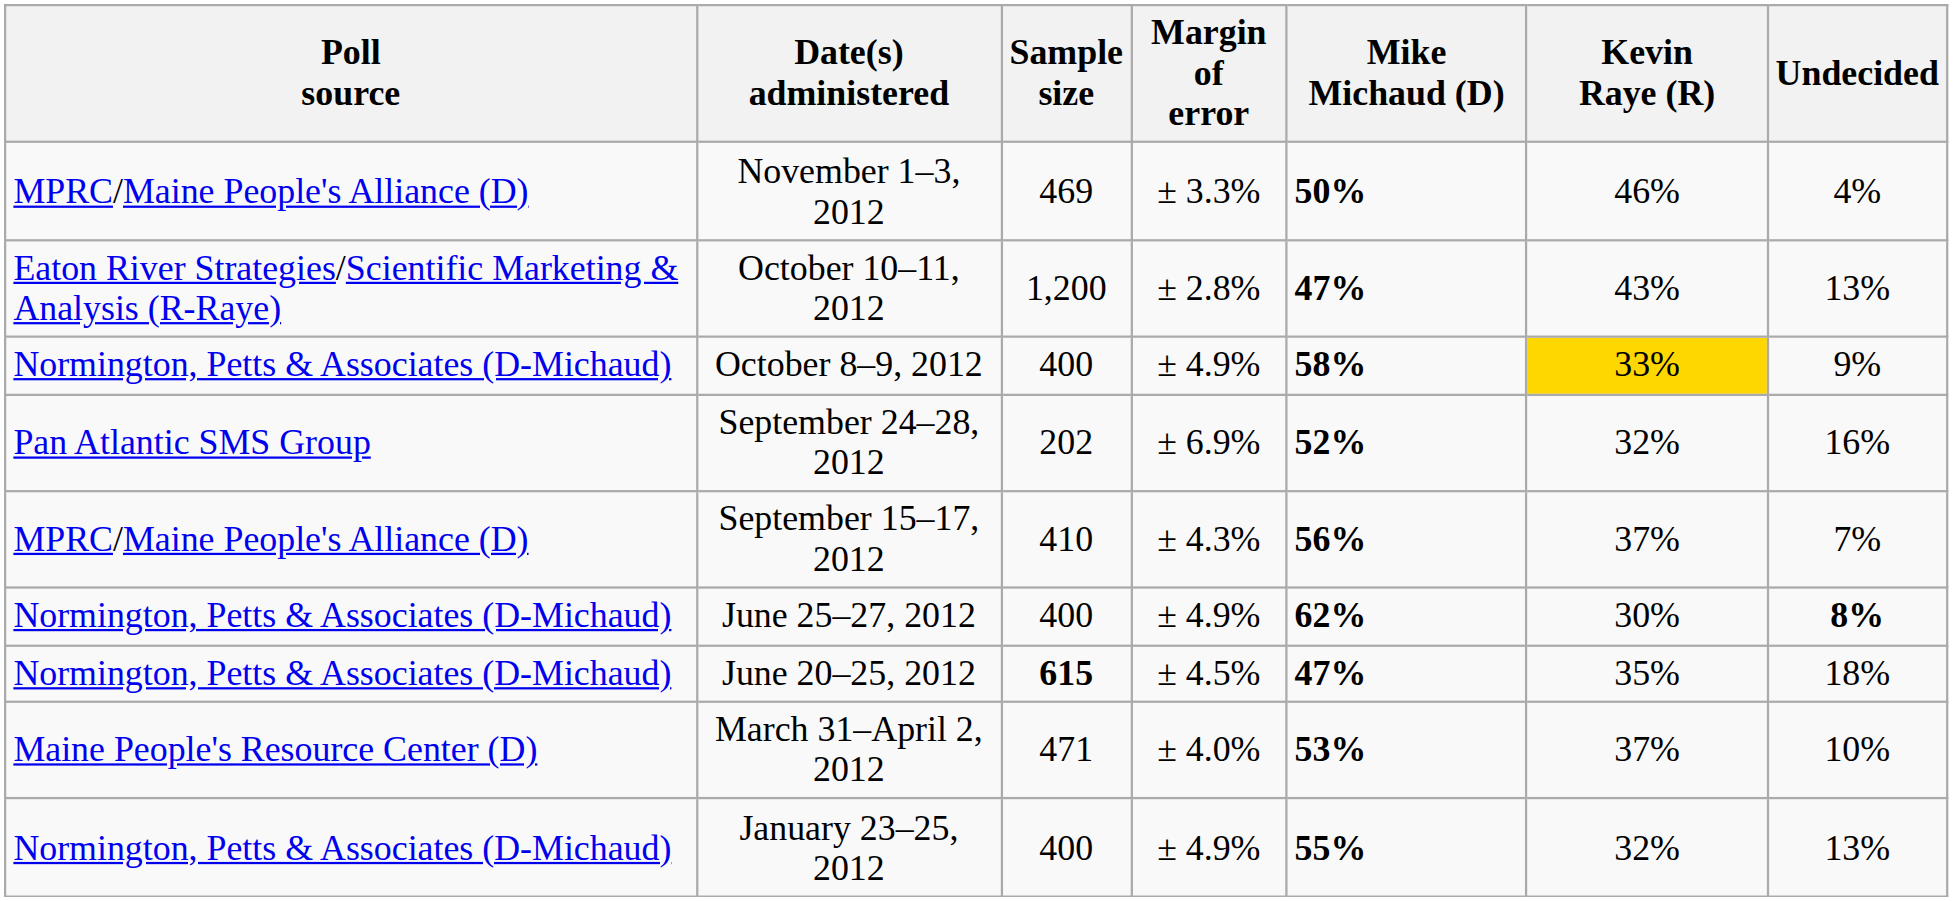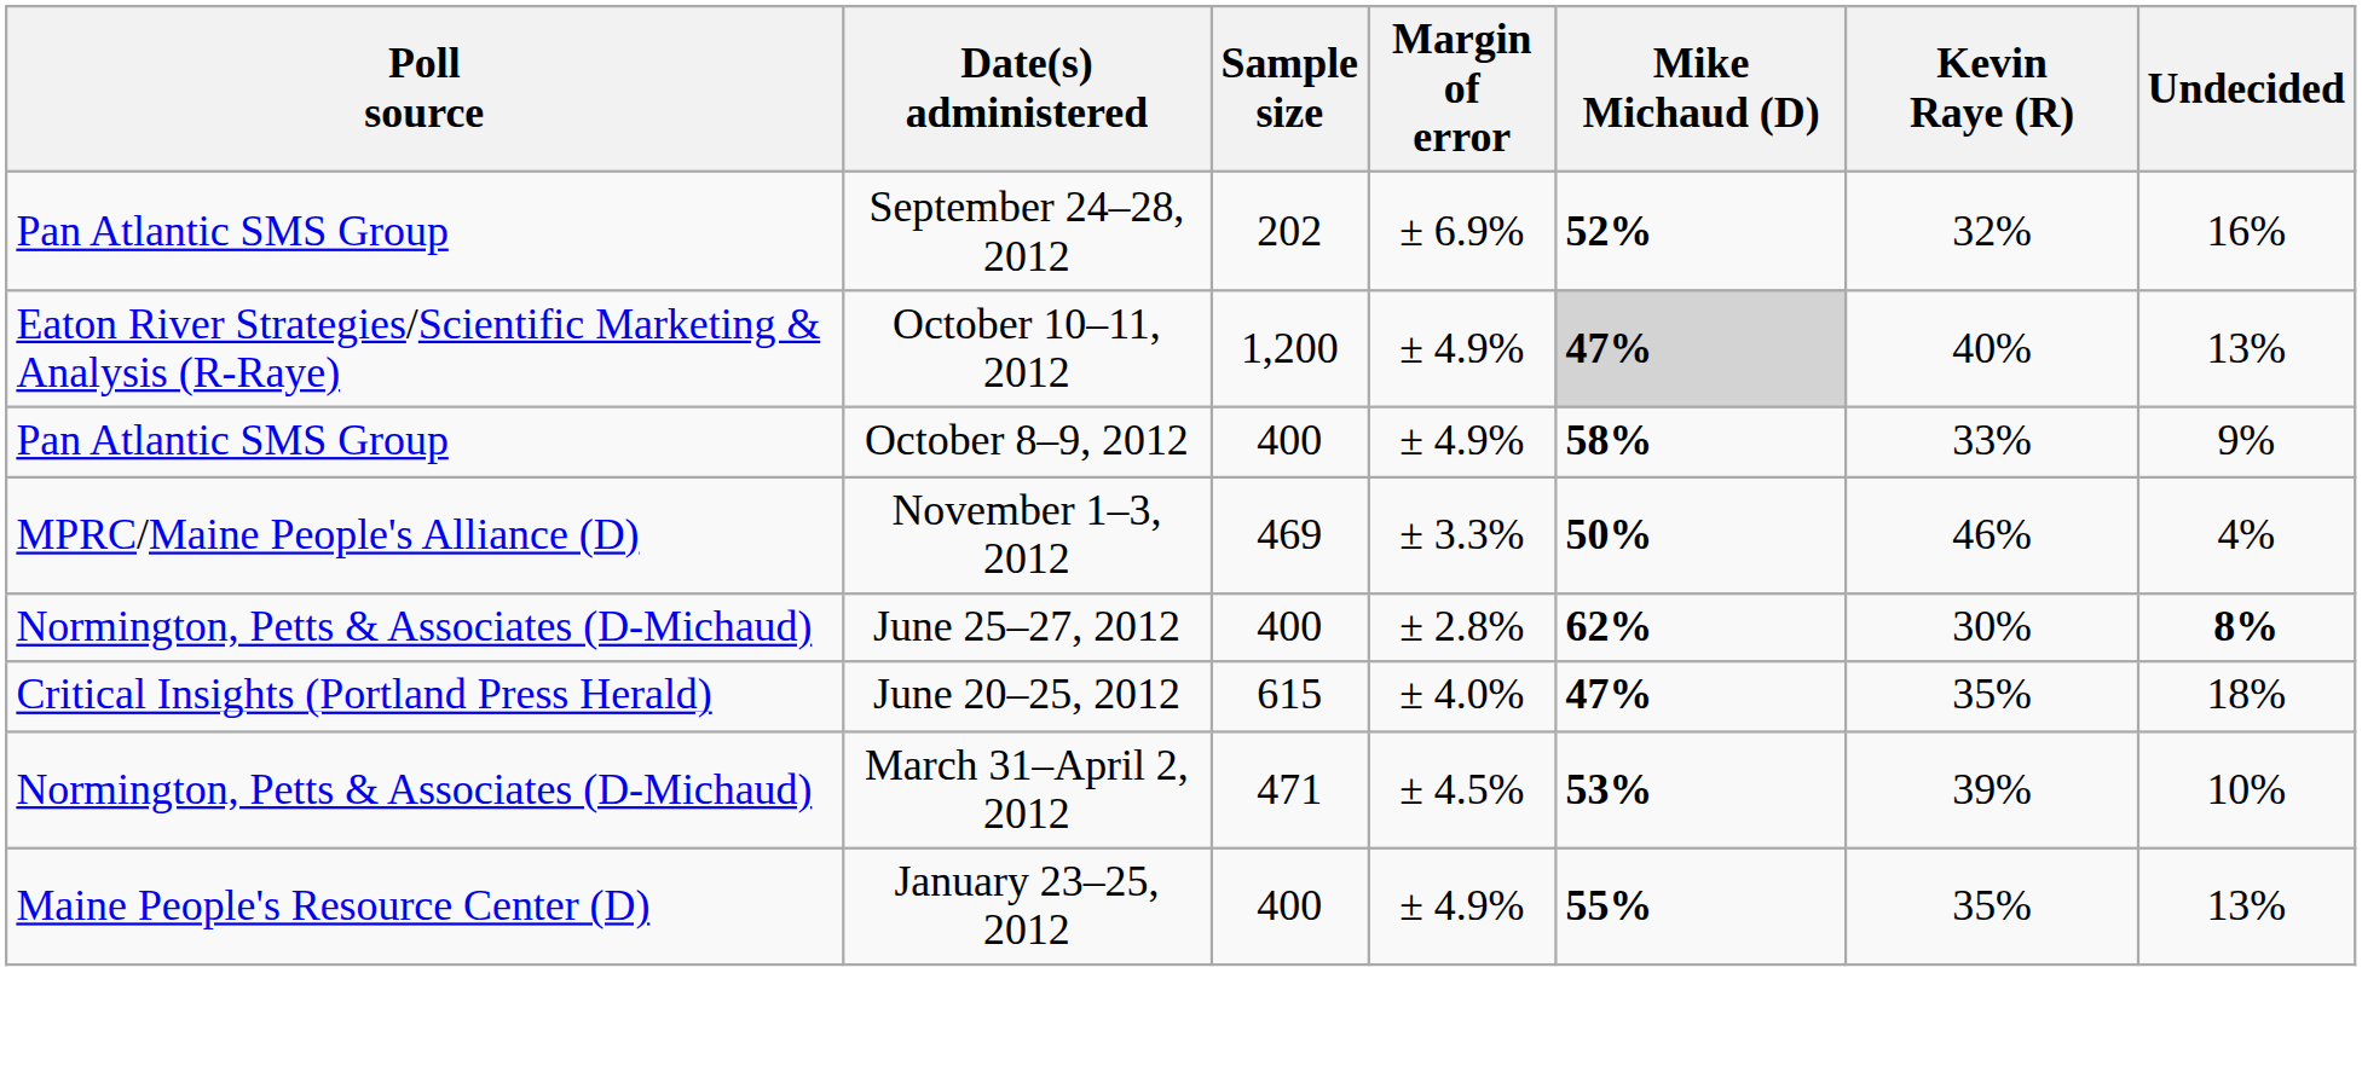 <table class="wikitable">
 <tr>
 <th>Poll<br>source</th>
 <th>Date(s)<br>administered</th>
 <th>Sample<br>size</th>
 <th>Margin of<br>error</th>
 <th style="width:100px;">Mike<br>Michaud (D)</th>
 <th style="width:100px;">Kevin<br>Raye (R)</th>
 <th>Undecided</th>
 </tr>
 <tr>
+<td><a href='#'>Pan Atlantic SMS Group</a></td>
+<td align=center>September 24–28, 2012</td>
+<td align=center>202</td>
+<td align=center>± 6.9%</td>
+<td><strong>52%</strong></td>
+<td align=center>32%</td>
+<td align=center>16%</td>
+</tr>
+<tr>
+<td><a href='#'>Eaton River Strategies</a>/<a href='#'>Scientific Marketing & Analysis (R-Raye)</a></td>
+<td align=center>October 10–11, 2012</td>
+<td align=center>1,200</td>
+<td align=center>± 4.9%</td>
+<td style="background: lightgrey;"><strong>47%</strong></td>
+<td align=center>40%</td>
+<td align=center>13%</td>
+</tr>
+<tr>
+<td><a href='#'>Pan Atlantic SMS Group</a></td>
+<td align=center>October 8–9, 2012</td>
+<td align=center>400</td>
+<td align=center>± 4.9%</td>
+<td><strong>58%</strong></td>
+<td align=center>33%</td>
+<td align=center>9%</td>
+</tr>
+<tr>
 <td><a href='#'>MPRC</a>/<a href='#'>Maine People's Alliance (D)</a></td>
 <td align=center>November 1–3, 2012</td>
 <td align=center>469</td>
 <td align=center>± 3.3%</td>
 <td><strong>50%</strong></td>
 <td align=center>46%</td>
 <td align=center>4%</td>
 </tr>
 <tr>
-<td><a href='#'>Eaton River Strategies</a>/<a href='#'>Scientific Marketing & Analysis (R-Raye)</a></td>
-<td align=center>October 10–11, 2012</td>
-<td align=center>1,200</td>
-<td align=center>± 2.8%</td>
-<td><strong>47%</strong></td>
-<td align=center>43%</td>
-<td align=center>13%</td>
-</tr>
-<tr>
-<td><a href='#'>Normington, Petts & Associates (D-Michaud)</a></td>
-<td align=center>October 8–9, 2012</td>
-<td align=center>400</td>
-<td align=center>± 4.9%</td>
-<td><strong>58%</strong></td>
-<td align=center style="background: gold;">33%</td>
-<td align=center>9%</td>
-</tr>
-<tr>
-<td><a href='#'>Pan Atlantic SMS Group</a></td>
-<td align=center>September 24–28, 2012</td>
-<td align=center>202</td>
-<td align=center>± 6.9%</td>
-<td><strong>52%</strong></td>
-<td align=center>32%</td>
-<td align=center>16%</td>
-</tr>
-<tr>
-<td><a href='#'>MPRC</a>/<a href='#'>Maine People's Alliance (D)</a></td>
-<td align=center>September 15–17, 2012</td>
-<td align=center>410</td>
-<td align=center>± 4.3%</td>
-<td><strong>56%</strong></td>
-<td align=center>37%</td>
-<td align=center>7%</td>
-</tr>
-<tr>
 <td><a href='#'>Normington, Petts & Associates (D-Michaud)</a></td>
 <td align=center>June 25–27, 2012</td>
 <td align=center>400</td>
-<td align=center>± 4.9%</td>
+<td align=center>± 2.8%</td>
 <td><strong>62%</strong></td>
 <td align=center>30%</td>
 <td align=center><strong>8%</strong></td>
 </tr>
 <tr>
-<td><a href='#'>Normington, Petts & Associates (D-Michaud)</a></td>
+<td><a href='#'>Critical Insights (Portland Press Herald)</a></td>
 <td align=center>June 20–25, 2012</td>
-<td align=center><strong>615</strong></td>
-<td align=center>± 4.5%</td>
+<td align=center>615</td>
+<td align=center>± 4.0%</td>
 <td><strong>47%</strong></td>
 <td align=center>35%</td>
 <td align=center>18%</td>
 </tr>
 <tr>
-<td><a href='#'>Maine People's Resource Center (D)</a></td>
+<td><a href='#'>Normington, Petts & Associates (D-Michaud)</a></td>
 <td align=center>March 31–April 2, 2012</td>
 <td align=center>471</td>
-<td align=center>± 4.0%</td>
+<td align=center>± 4.5%</td>
 <td><strong>53%</strong></td>
-<td align=center>37%</td>
+<td align=center>39%</td>
 <td align=center>10%</td>
 </tr>
 <tr>
-<td><a href='#'>Normington, Petts & Associates (D-Michaud)</a></td>
+<td><a href='#'>Maine People's Resource Center (D)</a></td>
 <td align=center>January 23–25, 2012</td>
 <td align=center>400</td>
 <td align=center>± 4.9%</td>
 <td><strong>55%</strong></td>
-<td align=center>32%</td>
+<td align=center>35%</td>
 <td align=center>13%</td>
 </tr>
 </table>
